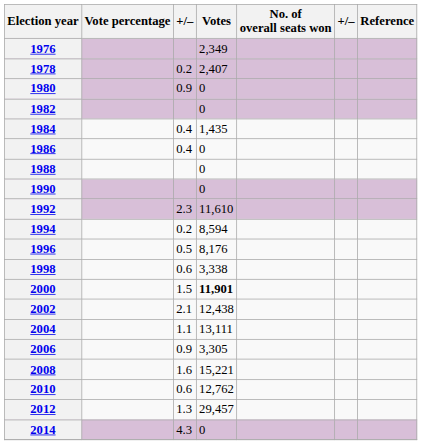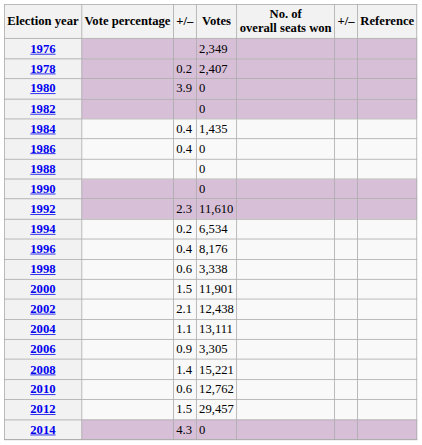 <table class="wikitable sortable mw-collapsible mw-collapsed">
 <tr>
 <th>Election year</th>
 <th>Vote percentage</th>
 <th>+/–</th>
 <th>Votes</th>
 <th>No. of<br>overall seats won</th>
 <th>+/–</th>
 <th>Reference</th>
 </tr>
 <tr bgcolor=#D8BFD8>
 <th><a href='#'>1976</a></th>
 <td></td>
 <td></td>
 <td>2,349</td>
 <td></td>
 <td></td>
 <td></td>
 </tr>
 <tr bgcolor=#D8BFD8>
 <th><a href='#'>1978</a></th>
 <td></td>
 <td> 0.2</td>
 <td>2,407</td>
 <td></td>
 <td></td>
 <td></td>
 </tr>
 <tr bgcolor=#D8BFD8>
 <th><a href='#'>1980</a></th>
 <td></td>
-<td> 0.9</td>
+<td> 3.9</td>
 <td>0</td>
 <td></td>
 <td></td>
 <td></td>
 </tr>
 <tr bgcolor=#D8BFD8>
 <th><a href='#'>1982</a></th>
 <td></td>
 <td></td>
 <td>0</td>
 <td></td>
 <td></td>
 <td></td>
 </tr>
 <tr>
 <th><a href='#'>1984</a></th>
 <td></td>
 <td> 0.4</td>
 <td>1,435</td>
 <td></td>
 <td></td>
 <td></td>
 </tr>
 <tr>
 <th><a href='#'>1986</a></th>
 <td></td>
 <td> 0.4</td>
 <td>0</td>
 <td></td>
 <td></td>
 <td></td>
 </tr>
 <tr>
 <th><a href='#'>1988</a></th>
 <td></td>
 <td></td>
 <td>0</td>
 <td></td>
 <td></td>
 <td></td>
 </tr>
 <tr bgcolor=#D8BFD8>
 <th><a href='#'>1990</a></th>
 <td></td>
 <td></td>
 <td>0</td>
 <td></td>
 <td></td>
 <td></td>
 </tr>
 <tr bgcolor=#D8BFD8>
 <th><a href='#'>1992</a></th>
 <td></td>
 <td> 2.3</td>
 <td>11,610</td>
 <td></td>
 <td></td>
 <td></td>
 </tr>
 <tr>
 <th><a href='#'>1994</a></th>
 <td></td>
 <td> 0.2</td>
-<td>8,594</td>
+<td>6,534</td>
 <td></td>
 <td></td>
 <td></td>
 </tr>
 <tr>
 <th><a href='#'>1996</a></th>
 <td></td>
-<td> 0.5</td>
+<td> 0.4</td>
 <td>8,176</td>
 <td></td>
 <td></td>
 <td></td>
 </tr>
 <tr>
 <th><a href='#'>1998</a></th>
 <td></td>
 <td> 0.6</td>
 <td>3,338</td>
 <td></td>
 <td></td>
 <td></td>
 </tr>
 <tr>
 <th><a href='#'>2000</a></th>
 <td></td>
 <td> 1.5</td>
-<td><strong>11,901</strong></td>
+<td>11,901</td>
 <td></td>
 <td></td>
 <td></td>
 </tr>
 <tr>
 <th><a href='#'>2002</a></th>
 <td></td>
 <td> 2.1</td>
 <td>12,438</td>
 <td></td>
 <td></td>
 <td></td>
 </tr>
 <tr>
 <th><a href='#'>2004</a></th>
 <td></td>
 <td> 1.1</td>
 <td>13,111</td>
 <td></td>
 <td></td>
 <td></td>
 </tr>
 <tr>
 <th><a href='#'>2006</a></th>
 <td></td>
 <td> 0.9</td>
 <td>3,305</td>
 <td></td>
 <td></td>
 <td></td>
 </tr>
 <tr>
 <th><a href='#'>2008</a></th>
 <td></td>
-<td> 1.6</td>
+<td> 1.4</td>
 <td>15,221</td>
 <td></td>
 <td></td>
 <td></td>
 </tr>
 <tr>
 <th><a href='#'>2010</a></th>
 <td></td>
 <td> 0.6</td>
 <td>12,762</td>
 <td></td>
 <td></td>
 <td></td>
 </tr>
 <tr>
 <th><a href='#'>2012</a></th>
 <td></td>
-<td> 1.3</td>
+<td> 1.5</td>
 <td>29,457</td>
 <td></td>
 <td></td>
 <td></td>
 </tr>
 <tr bgcolor=#D8BFD8>
 <th><a href='#'>2014</a></th>
 <td></td>
 <td> 4.3</td>
 <td>0</td>
 <td></td>
 <td></td>
 <td></td>
 </tr>
 <tr>
 </tr>
 </table>
